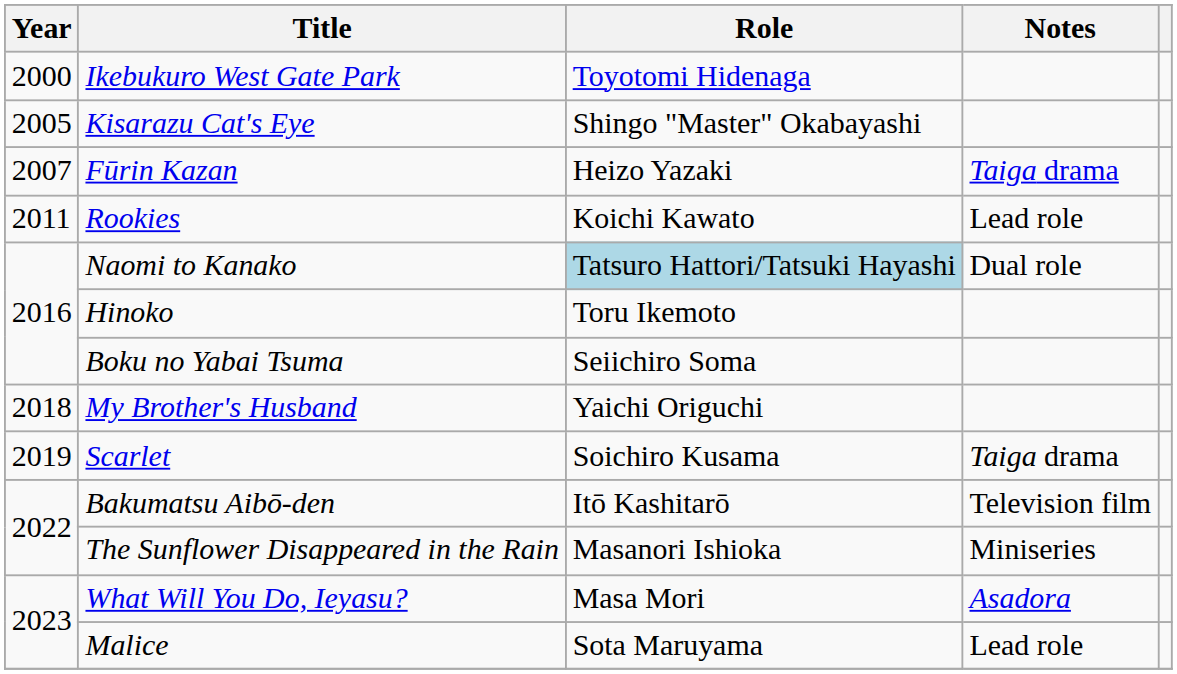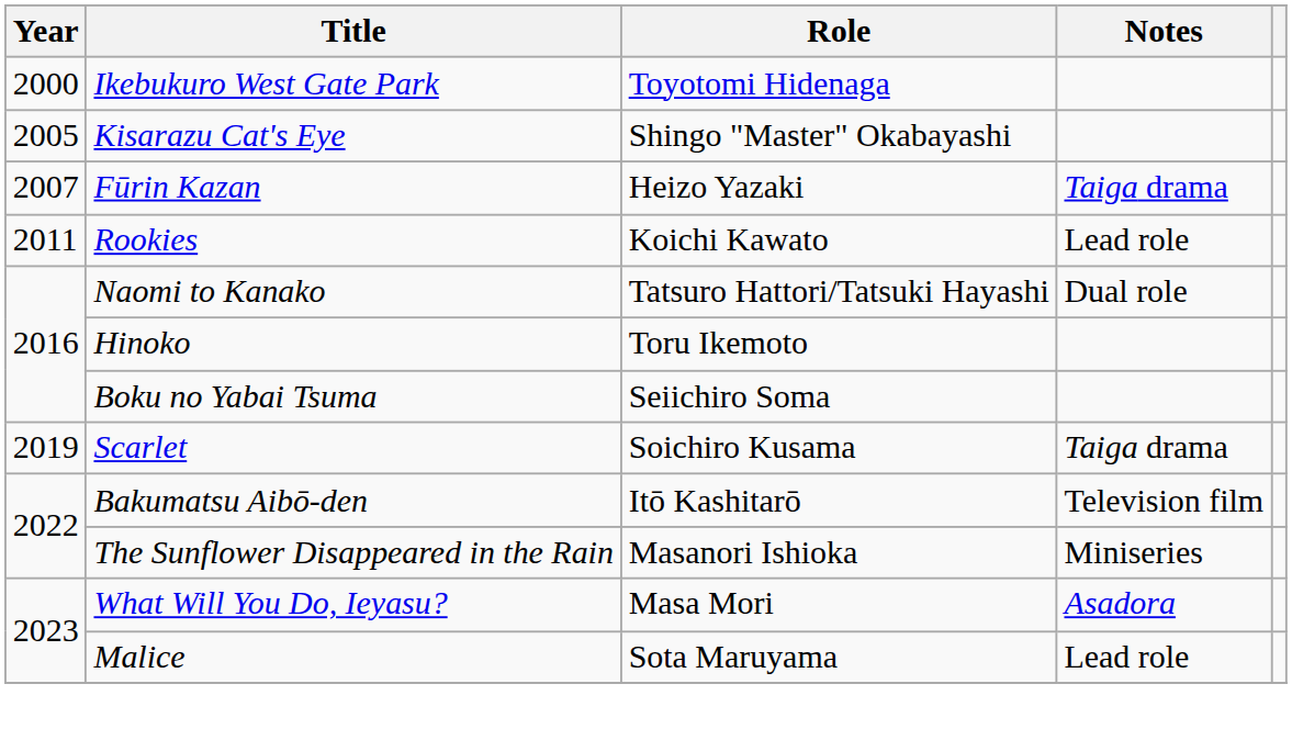 <table class="wikitable">
 <tr>
 <th>Year</th>
 <th>Title</th>
 <th>Role</th>
 <th>Notes</th>
 <th></th>
 </tr>
 <tr>
 <td>2000</td>
 <td><em><a href='#'>Ikebukuro West Gate Park</a></em></td>
 <td><a href='#'>Toyotomi Hidenaga</a></td>
 <td></td>
 <td></td>
 </tr>
 <tr>
 <td>2005</td>
 <td><em><a href='#'>Kisarazu Cat's Eye</a></em></td>
 <td>Shingo "Master" Okabayashi</td>
 <td></td>
 <td></td>
 </tr>
 <tr>
 <td>2007</td>
 <td><em><a href='#'>Fūrin Kazan</a></em></td>
 <td>Heizo Yazaki</td>
 <td><a href='#'><em>Taiga</em> drama</a></td>
 <td></td>
 </tr>
 <tr>
 <td>2011</td>
 <td><em><a href='#'>Rookies</a></em></td>
 <td>Koichi Kawato</td>
 <td>Lead role</td>
 <td></td>
 </tr>
 <tr>
 <td rowspan="3">2016</td>
 <td><em>Naomi to Kanako</em></td>
-<td style="background: lightblue;">Tatsuro Hattori/Tatsuki Hayashi</td>
+<td>Tatsuro Hattori/Tatsuki Hayashi</td>
 <td>Dual role</td>
 <td></td>
 </tr>
 <tr>
 <td><em>Hinoko</em></td>
 <td>Toru Ikemoto</td>
 <td></td>
 <td></td>
 </tr>
 <tr>
 <td><em>Boku no Yabai Tsuma</em></td>
 <td>Seiichiro Soma</td>
-<td></td>
-<td></td>
-</tr>
-<tr>
-<td>2018</td>
-<td><em><a href='#'>My Brother's Husband</a></em></td>
-<td>Yaichi Origuchi</td>
 <td></td>
 <td></td>
 </tr>
 <tr>
 <td>2019</td>
 <td><em><a href='#'>Scarlet</a></em></td>
 <td>Soichiro Kusama</td>
 <td><em>Taiga</em> drama</td>
 <td></td>
 </tr>
 <tr>
 <td rowspan=2>2022</td>
 <td><em>Bakumatsu Aibō-den</em></td>
 <td>Itō Kashitarō</td>
 <td>Television film</td>
 <td></td>
 </tr>
 <tr>
 <td><em>The Sunflower Disappeared in the Rain</em></td>
 <td>Masanori Ishioka</td>
 <td>Miniseries</td>
 <td></td>
 </tr>
 <tr>
 <td rowspan=2>2023</td>
 <td><em><a href='#'>What Will You Do, Ieyasu?</a></em></td>
 <td>Masa Mori</td>
 <td><em><a href='#'>Asadora</a></em></td>
 <td></td>
 </tr>
 <tr>
 <td><em>Malice</em></td>
 <td>Sota Maruyama</td>
 <td>Lead role</td>
 <td></td>
 </tr>
 <tr>
 </tr>
 </table>
